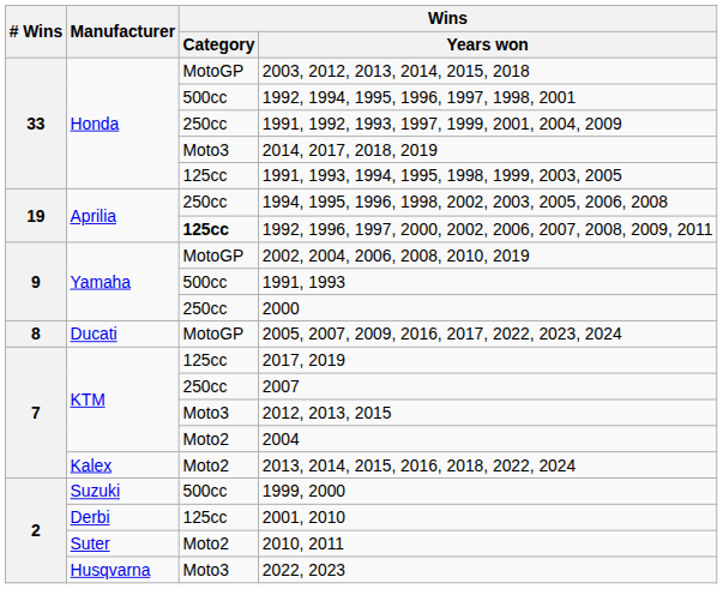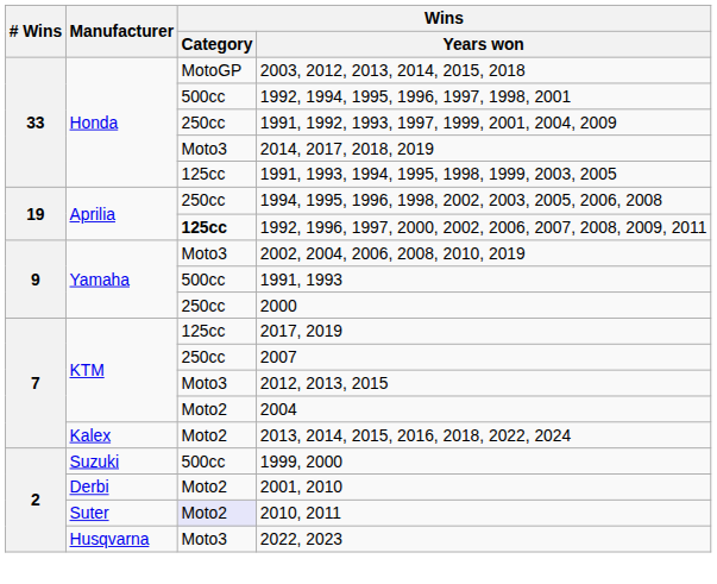 <table class="wikitable" style="font-size: 95%;">
 <tr>
 <th rowspan=2># Wins</th>
 <th rowspan=2>Manufacturer</th>
 <th colspan=2>Wins</th>
 </tr>
 <tr>
 <th>Category</th>
 <th>Years won</th>
 </tr>
 <tr>
 <th rowspan=5>33</th>
 <td rowspan=5> <a href='#'>Honda</a></td>
 <td>MotoGP</td>
 <td>2003, 2012, 2013, 2014, 2015, 2018</td>
 </tr>
 <tr>
 <td>500cc</td>
 <td>1992, 1994, 1995, 1996, 1997, 1998, 2001</td>
 </tr>
 <tr>
 <td>250cc</td>
 <td>1991, 1992, 1993, 1997, 1999, 2001, 2004, 2009</td>
 </tr>
 <tr>
 <td>Moto3</td>
 <td>2014, 2017, 2018, 2019</td>
 </tr>
 <tr>
 <td>125cc</td>
 <td>1991, 1993, 1994, 1995, 1998, 1999, 2003, 2005</td>
 </tr>
 <tr>
 <th rowspan=2>19</th>
 <td rowspan=2> <a href='#'>Aprilia</a></td>
 <td>250cc</td>
 <td>1994, 1995, 1996, 1998, 2002, 2003, 2005, 2006, 2008</td>
 </tr>
 <tr>
 <td><strong>125cc</strong></td>
 <td>1992, 1996, 1997, 2000, 2002, 2006, 2007, 2008, 2009, 2011</td>
 </tr>
 <tr>
 <th rowspan=3>9</th>
 <td rowspan=3> <a href='#'>Yamaha</a></td>
-<td>MotoGP</td>
+<td>Moto3</td>
 <td>2002, 2004, 2006, 2008, 2010, 2019</td>
 </tr>
 <tr>
 <td>500cc</td>
 <td>1991, 1993</td>
 </tr>
 <tr>
 <td>250cc</td>
 <td>2000</td>
-</tr>
-<tr>
-<th>8</th>
-<td> <a href='#'>Ducati</a></td>
-<td>MotoGP</td>
-<td>2005, 2007, 2009, 2016, 2017, 2022, 2023, 2024</td>
 </tr>
 <tr>
 <th rowspan=5>7</th>
 <td rowspan=4> <a href='#'>KTM</a></td>
 <td>125cc</td>
 <td>2017, 2019</td>
 </tr>
 <tr>
 <td>250cc</td>
 <td>2007</td>
 </tr>
 <tr>
 <td>Moto3</td>
 <td>2012, 2013, 2015</td>
 </tr>
 <tr>
 <td>Moto2</td>
 <td>2004</td>
 </tr>
 <tr>
 <td> <a href='#'>Kalex</a></td>
 <td>Moto2</td>
 <td>2013, 2014, 2015, 2016, 2018, 2022, 2024</td>
 </tr>
 <tr>
 <th rowspan=4>2</th>
 <td> <a href='#'>Suzuki</a></td>
 <td>500cc</td>
 <td>1999, 2000</td>
 </tr>
 <tr>
 <td> <a href='#'>Derbi</a></td>
-<td>125cc</td>
+<td>Moto2</td>
 <td>2001, 2010</td>
 </tr>
 <tr>
 <td> <a href='#'>Suter</a></td>
-<td>Moto2</td>
+<td style="background: lavender;">Moto2</td>
 <td>2010, 2011</td>
 </tr>
 <tr>
 <td> <a href='#'>Husqvarna</a></td>
 <td>Moto3</td>
 <td>2022, 2023</td>
 </tr>
 </table>
